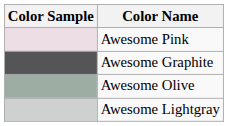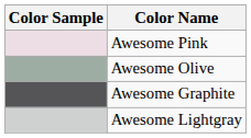 <table class="wikitable">
 <tr>
 <th>Color Sample</th>
 <th>Color Name</th>
 </tr>
 <tr>
 <td style="background-color: #EDDEE5;"></td>
 <td>Awesome Pink</td>
 </tr>
 <tr>
+<td style="background-color: #9EADA4;"></td>
+<td>Awesome Olive</td>
+</tr>
+<tr>
 <td style="background-color: #555557;"></td>
 <td>Awesome Graphite</td>
-</tr>
-<tr>
-<td style="background-color: #9EADA4;"></td>
-<td>Awesome Olive</td>
 </tr>
 <tr>
 <td style="background-color: #CFD1D1;"></td>
 <td>Awesome Lightgray</td>
 </tr>
 </table>
